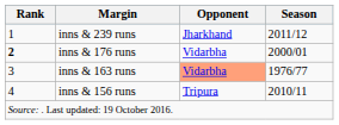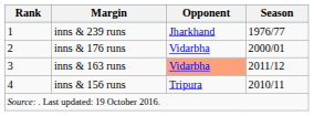 <table class="wikitable" width=70%>
 <tr bgcolor=#87cef>
 <th>Rank</th>
 <th>Margin</th>
 <th>Opponent</th>
 <th>Season</th>
 </tr>
 <tr>
 <td>1</td>
 <td>inns & 239 runs</td>
 <td><a href='#'>Jharkhand</a></td>
-<td>2011/12</td>
+<td>1976/77</td>
 </tr>
 <tr>
-<td><strong>2</strong></td>
+<td>2</td>
 <td>inns & 176 runs</td>
 <td><a href='#'>Vidarbha</a></td>
 <td>2000/01</td>
 </tr>
 <tr>
 <td>3</td>
 <td>inns & 163 runs</td>
 <td style="background: lightsalmon;"><a href='#'>Vidarbha</a></td>
-<td>1976/77</td>
+<td>2011/12</td>
 </tr>
 <tr>
 <td>4</td>
 <td>inns & 156 runs</td>
 <td><a href='#'>Tripura</a></td>
 <td>2010/11</td>
 </tr>
 <tr>
 <td colspan=4><small><em>Source: </em>. Last updated: 19 October 2016.</small></td>
 </tr>
 </table>
